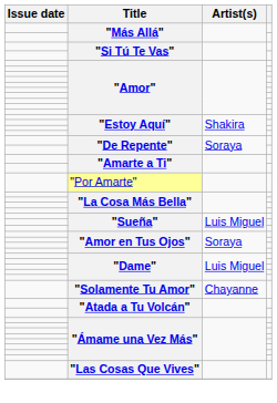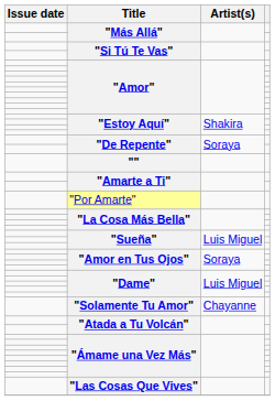 <table class="wikitable sortable plainrowheaders">
 <tr>
 <th scope=col>Issue date</th>
 <th scope=col>Title</th>
 <th scope=col>Artist(s)</th>
 <th scope=col class=unsortable></th>
 </tr>
 <tr>
 <td></td>
 <th scope=row rowspan="2">"<a href='#'>Más Allá</a>"</th>
 <td rowspan="2"></td>
 <td style="text-align: center;"></td>
 </tr>
 <tr>
 <td></td>
 <td style="text-align: center;"></td>
 </tr>
 <tr>
 <td></td>
 <th scope=row rowspan="2">"<a href='#'>Si Tú Te Vas</a>"</th>
 <td rowspan="2"></td>
 <td style="text-align: center;"></td>
 </tr>
 <tr>
 <td></td>
 <td style="text-align: center;"></td>
 </tr>
 <tr>
 <td></td>
 <th scope=row rowspan="10">"<a href='#'>Amor</a>"</th>
 <td rowspan="10"></td>
 <td style="text-align: center;"></td>
 </tr>
 <tr>
 <td></td>
 <td style="text-align: center;"></td>
 </tr>
 <tr>
 <td></td>
 <td style="text-align: center;"></td>
 </tr>
 <tr>
 <td></td>
 <td style="text-align: center;"></td>
 </tr>
 <tr>
 <td></td>
 <td style="text-align: center;"></td>
 </tr>
 <tr>
 <td></td>
 <td style="text-align: center;"></td>
 </tr>
 <tr>
 <td></td>
 <td style="text-align: center;"></td>
 </tr>
 <tr>
 <td></td>
 <td style="text-align: center;"></td>
 </tr>
 <tr>
 <td></td>
 <td style="text-align: center;"></td>
 </tr>
 <tr>
 <td></td>
 <td style="text-align: center;"></td>
 </tr>
 <tr>
 <td></td>
 <th scope=row rowspan="4">"<a href='#'>Estoy Aquí</a>"</th>
 <td rowspan="4"><a href='#'>Shakira</a></td>
 <td style="text-align: center;"></td>
 </tr>
 <tr>
 <td></td>
 <td style="text-align: center;"></td>
 </tr>
 <tr>
 <td></td>
 <td style="text-align: center;"></td>
 </tr>
 <tr>
 <td></td>
 <td style="text-align: center;"></td>
 </tr>
 <tr>
 <td></td>
 <th scope=row rowspan="2">"<a href='#'>De Repente</a>"</th>
 <td rowspan="2"><a href='#'>Soraya</a></td>
 <td style="text-align: center;"></td>
 </tr>
 <tr>
+<td></td>
+<td style="text-align: center;"></td>
+</tr>
+<tr>
+<td></td>
+<th scope="row">""</th>
 <td></td>
 <td style="text-align: center;"></td>
 </tr>
 <tr>
 <td></td>
 <th scope=row rowspan="2">"<a href='#'>Amarte a Ti</a>"</th>
 <td rowspan="2"></td>
 <td style="text-align: center;"></td>
 </tr>
 <tr>
 <td></td>
 <td style="text-align: center;"></td>
 </tr>
 <tr>
 <td></td>
 <td bgcolor=#FFFF99>"<a href='#'>Por Amarte</a>"  </td>
 <td></td>
 <td style="text-align: center;"></td>
 </tr>
 <tr>
 <td></td>
 <th scope=row rowspan="4">"<a href='#'>La Cosa Más Bella</a>"</th>
 <td rowspan="4"></td>
 <td style="text-align: center;"></td>
 </tr>
 <tr>
 <td></td>
 <td style="text-align: center;"></td>
 </tr>
 <tr>
 <td></td>
 <td style="text-align: center;"></td>
 </tr>
 <tr>
 <td></td>
 <td style="text-align: center;"></td>
 </tr>
 <tr>
 <td></td>
 <th scope=row rowspan="3">"<a href='#'>Sueña</a>"</th>
 <td rowspan="3"><a href='#'>Luis Miguel</a></td>
 <td style="text-align: center;"></td>
 </tr>
 <tr>
 <td></td>
 <td style="text-align: center;"></td>
 </tr>
 <tr>
 <td></td>
 <td style="text-align: center;"></td>
 </tr>
 <tr>
 <td></td>
 <th scope=row rowspan="4">"<a href='#'>Amor en Tus Ojos</a>"</th>
 <td rowspan="4"><a href='#'>Soraya</a></td>
 <td style="text-align: center;"></td>
 </tr>
 <tr>
 <td></td>
 <td style="text-align: center;"></td>
 </tr>
 <tr>
 <td></td>
 <td style="text-align: center;"></td>
 </tr>
 <tr>
 <td></td>
 <td style="text-align: center;"></td>
 </tr>
 <tr>
 <td></td>
 <th scope=row rowspan="5">"<a href='#'>Dame</a>"</th>
 <td rowspan="5"><a href='#'>Luis Miguel</a></td>
 <td style="text-align:∆ center;"></td>
 </tr>
 <tr>
 <td></td>
 <td style="text-align: center;"></td>
 </tr>
 <tr>
 <td></td>
 <td style="text-align: center;"></td>
 </tr>
 <tr>
 <td></td>
 <td style="text-align: center;"></td>
 </tr>
 <tr>
 <td></td>
 <td style="text-align: center;"></td>
 </tr>
 <tr>
 <td></td>
 <th scope=row>"<a href='#'>Solamente Tu Amor</a>"</th>
 <td><a href='#'>Chayanne</a></td>
 <td style="text-align: center;"></td>
 </tr>
 <tr>
 <td></td>
 <th scope=row rowspan="2">"<a href='#'>Atada a Tu Volcán</a>"</th>
 <td rowspan="2"></td>
 <td style="text-align: center;"></td>
 </tr>
 <tr>
 <td></td>
 <td style="text-align: center;"></td>
 </tr>
 <tr>
 <td></td>
 <th scope=row rowspan="8">"<a href='#'>Ámame una Vez Más</a>"</th>
 <td rowspan="8"></td>
 <td style="text-align: center;"></td>
 </tr>
 <tr>
 <td></td>
 <td style="text-align: center;"></td>
 </tr>
 <tr>
 <td></td>
 <td style="text-align: center;"></td>
 </tr>
 <tr>
 <td></td>
 <td style="text-align: center;"></td>
 </tr>
 <tr>
 <td></td>
 <td style="text-align: center;"></td>
 </tr>
 <tr>
 <td></td>
 <td style="text-align: center;"></td>
 </tr>
 <tr>
 <td></td>
 <td style="text-align: center;"></td>
 </tr>
 <tr>
 <td></td>
 <td style="text-align: center;"></td>
 </tr>
 <tr>
 <td></td>
 <th scope=row>"<a href='#'>Las Cosas Que Vives</a>"</th>
 <td></td>
 <td style="text-align: center;"></td>
 </tr>
 <tr>
 </tr>
 </table>
